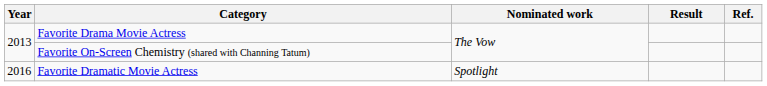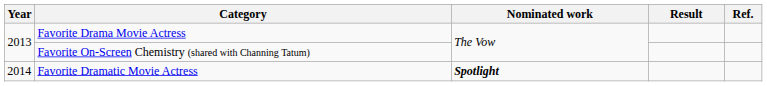 <table class="wikitable" style="width:80%;">
 <tr>
 <th style="width:4%;">Year</th>
 <th style="width:55%;">Category</th>
 <th style="width:26%;">Nominated work</th>
 <th style="width:10%;">Result</th>
 <th width=5%>Ref.</th>
 </tr>
 <tr>
 <td align="center" rowspan=2>2013</td>
 <td><a href='#'>Favorite Drama Movie Actress</a></td>
 <td rowspan=2><em>The Vow</em></td>
 <td></td>
 <td></td>
 </tr>
 <tr>
 <td><a href='#'>Favorite On-Screen</a> Chemistry <small>(shared with Channing Tatum)</small></td>
 <td></td>
 <td></td>
 </tr>
 <tr>
-<td>2016</td>
+<td>2014</td>
 <td><a href='#'>Favorite Dramatic Movie Actress</a></td>
-<td><em>Spotlight</em></td>
+<td><strong><em>Spotlight</em></strong></td>
 <td></td>
 <td></td>
 </tr>
 </table>
